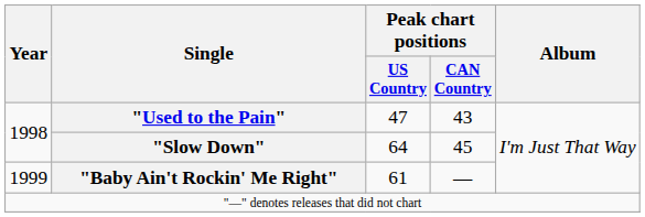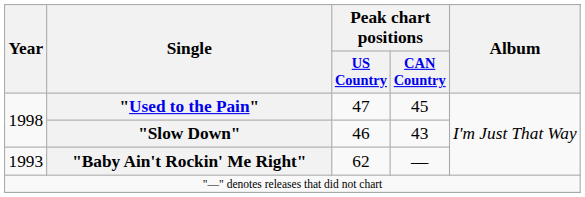 <table class="wikitable plainrowheaders" style="text-align:center;">
 <tr>
 <th rowspan="2">Year</th>
 <th rowspan="2" style="width:16em;">Single</th>
 <th colspan="2">Peak chart<br>positions</th>
 <th rowspan="2">Album</th>
 </tr>
 <tr style="font-size:smaller;">
 <th width="45"><a href='#'>US Country</a><br></th>
 <th width="45"><a href='#'>CAN Country</a><br></th>
 </tr>
 <tr>
 <td rowspan="2">1998</td>
 <th scope="row">"<a href='#'>Used to the Pain</a>"</th>
 <td>47</td>
-<td>43</td>
+<td>45</td>
 <td align="left" rowspan="3"><em>I'm Just That Way</em></td>
 </tr>
 <tr>
 <th scope="row">"Slow Down"</th>
-<td>64</td>
-<td>45</td>
+<td>46</td>
+<td>43</td>
 </tr>
 <tr>
-<td>1999</td>
+<td>1993</td>
 <th scope="row">"Baby Ain't Rockin' Me Right"</th>
-<td>61</td>
+<td>62</td>
 <td>—</td>
 </tr>
 <tr>
 <td colspan="5" style="font-size:8pt">"—" denotes releases that did not chart</td>
 </tr>
 <tr>
 </tr>
 </table>
